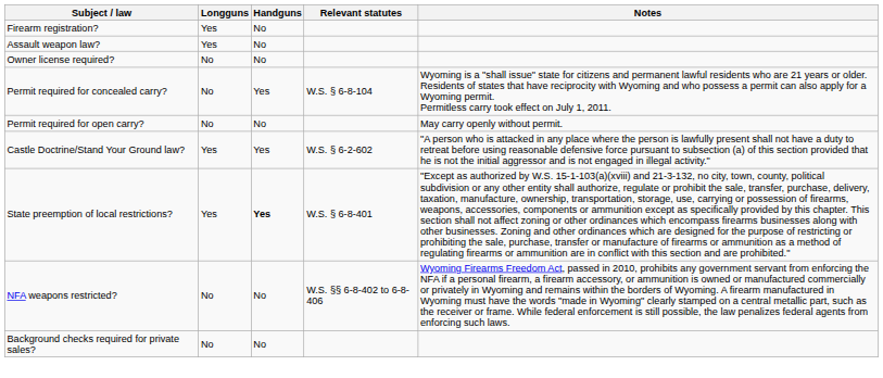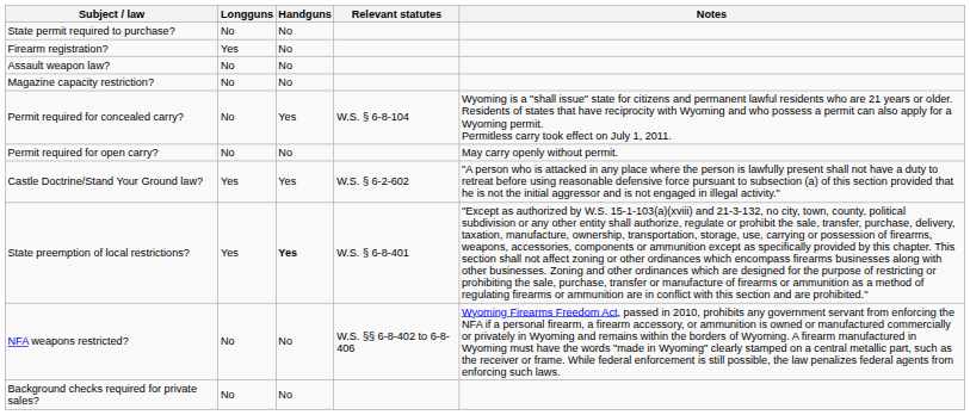 <table class="wikitable" style="font-size:85%; width:95%;">
 <tr>
 <th scope="col" style="width:260px;">Subject / law</th>
 <th scope="col" style="width:50px;">Longguns</th>
 <th scope="col" style="width:50px;">Handguns</th>
 <th scope="col" style="width:150px;">Relevant statutes</th>
 <th>Notes</th>
+</tr>
+<tr>
+<td>State permit required to purchase?</td>
+<td>No</td>
+<td>No</td>
+<td></td>
+<td></td>
 </tr>
 <tr>
 <td>Firearm registration?</td>
 <td>Yes</td>
 <td>No</td>
 <td></td>
 <td></td>
 </tr>
 <tr>
 <td>Assault weapon law?</td>
-<td>Yes</td>
+<td>No</td>
 <td>No</td>
 <td></td>
 <td></td>
 </tr>
 <tr>
-<td>Owner license required?</td>
+<td>Magazine capacity restriction?</td>
 <td>No</td>
 <td>No</td>
 <td></td>
 <td></td>
 </tr>
 <tr>
 <td>Permit required for concealed carry?</td>
 <td>No</td>
 <td>Yes</td>
 <td>W.S. § 6-8-104</td>
 <td>Wyoming is a "shall issue" state for citizens and permanent lawful residents who are 21 years or older. Residents of states that have reciprocity with Wyoming and who possess a permit can also apply for a Wyoming permit.<br>Permitless carry took effect on July 1, 2011.</td>
 </tr>
 <tr>
 <td>Permit required for open carry?</td>
 <td>No</td>
 <td>No</td>
 <td></td>
 <td>May carry openly without permit.</td>
 </tr>
 <tr>
 <td>Castle Doctrine/Stand Your Ground law?</td>
 <td>Yes</td>
 <td>Yes</td>
 <td>W.S. § 6-2-602</td>
 <td>"A person who is attacked in any place where the person is lawfully present shall not have a duty to retreat before using reasonable defensive force pursuant to subsection (a) of this section provided that he is not the initial aggressor and is not engaged in illegal activity."</td>
 </tr>
 <tr>
 <td>State preemption of local restrictions?</td>
 <td>Yes</td>
 <td><strong>Yes</strong></td>
 <td>W.S. § 6-8-401</td>
 <td>"Except as authorized by W.S. 15-1-103(a)(xviii) and 21-3-132, no city, town, county, political subdivision or any other entity shall authorize, regulate or prohibit the sale, transfer, purchase, delivery, taxation, manufacture, ownership, transportation, storage, use, carrying or possession of firearms, weapons, accessories, components or ammunition except as specifically provided by this chapter. This section shall not affect zoning or other ordinances which encompass firearms businesses along with other businesses. Zoning and other ordinances which are designed for the purpose of restricting or prohibiting the sale, purchase, transfer or manufacture of firearms or ammunition as a method of regulating firearms or ammunition are in conflict with this section and are prohibited."</td>
 </tr>
 <tr>
 <td><a href='#'>NFA</a> weapons restricted?</td>
 <td>No</td>
 <td>No</td>
 <td>W.S. §§ 6-8-402 to 6-8-406</td>
 <td><a href='#'>Wyoming Firearms Freedom Act</a>, passed in 2010, prohibits any government servant from enforcing the NFA if a personal firearm, a firearm accessory, or ammunition is owned or manufactured commercially or privately in Wyoming and remains within the borders of Wyoming. A firearm manufactured in Wyoming must have the words "made in Wyoming" clearly stamped on a central metallic part, such as the receiver or frame. While federal enforcement is still possible, the law penalizes federal agents from enforcing such laws.</td>
 </tr>
 <tr>
 <td>Background checks required for private sales?</td>
 <td>No</td>
 <td>No</td>
 <td></td>
 <td></td>
 </tr>
 </table>
